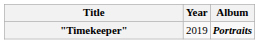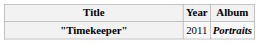 <table class="wikitable plainrowheaders" style="text-align:center;">
 <tr>
 <th scope="col" style="width:16em;">Title</th>
 <th scope="col" style="width:1em;">Year</th>
 <th scope="col">Album</th>
 </tr>
 <tr>
 <th scope="row">"Timekeeper"</th>
-<td>2019</td>
+<td>2011</td>
 <td><strong><em>Portraits</em></strong></td>
 </tr>
 </table>
